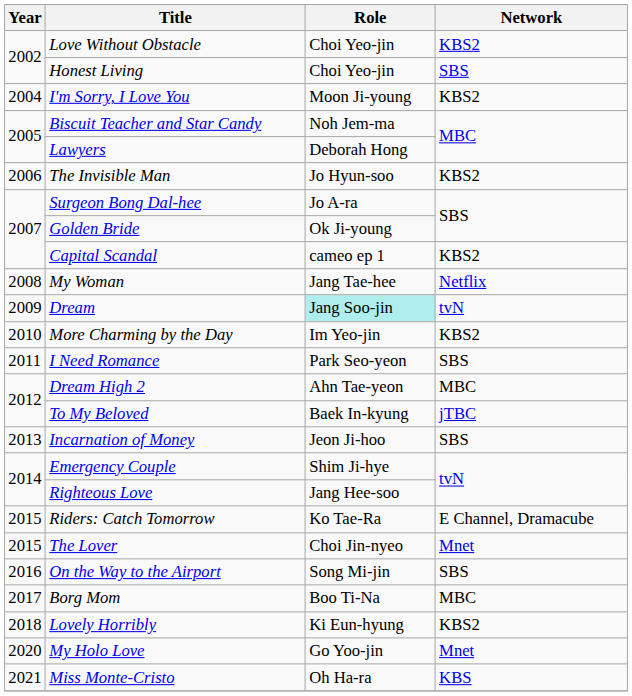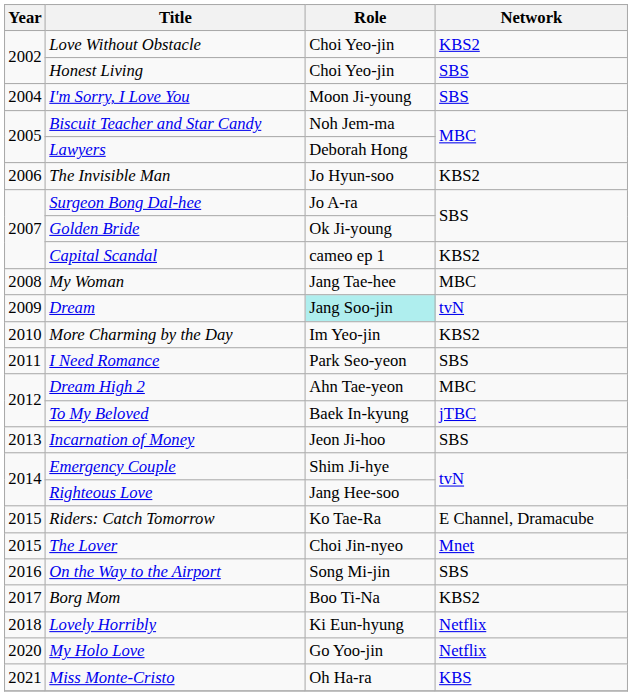 <table class="wikitable" style="width:600px">
 <tr>
 <th width=10>Year</th>
 <th>Title</th>
 <th>Role</th>
 <th>Network</th>
 </tr>
 <tr>
 <td rowspan=2>2002</td>
 <td><em>Love Without Obstacle</em></td>
 <td>Choi Yeo-jin</td>
 <td><a href='#'>KBS2</a></td>
 </tr>
 <tr>
 <td><em>Honest Living</em></td>
 <td>Choi Yeo-jin</td>
 <td><a href='#'>SBS</a></td>
 </tr>
 <tr>
 <td>2004</td>
 <td><em><a href='#'>I'm Sorry, I Love You</a></em></td>
 <td>Moon Ji-young</td>
-<td>KBS2</td>
+<td><a href='#'>SBS</a></td>
 </tr>
 <tr>
 <td rowspan=2>2005</td>
 <td><em><a href='#'>Biscuit Teacher and Star Candy</a></em></td>
 <td>Noh Jem-ma</td>
 <td rowspan=2><a href='#'>MBC</a></td>
 </tr>
 <tr>
 <td><em><a href='#'>Lawyers</a></em></td>
 <td>Deborah Hong</td>
 </tr>
 <tr>
 <td>2006</td>
 <td><em>The Invisible Man</em></td>
 <td>Jo Hyun-soo</td>
 <td>KBS2</td>
 </tr>
 <tr>
 <td rowspan=3>2007</td>
 <td><em><a href='#'>Surgeon Bong Dal-hee</a></em></td>
 <td>Jo A-ra</td>
 <td Rowspan=2>SBS</td>
 </tr>
 <tr>
 <td><em><a href='#'>Golden Bride</a></em></td>
 <td>Ok Ji-young</td>
 </tr>
 <tr>
 <td><em><a href='#'>Capital Scandal</a></em></td>
 <td>cameo ep 1</td>
 <td>KBS2</td>
 </tr>
 <tr>
 <td>2008</td>
 <td><em>My Woman</em></td>
 <td>Jang Tae-hee</td>
-<td><a href='#'>Netflix</a></td>
+<td>MBC</td>
 </tr>
 <tr>
 <td>2009</td>
 <td><em><a href='#'>Dream</a></em></td>
 <td style="background: paleturquoise;">Jang Soo-jin</td>
 <td><a href='#'>tvN</a></td>
 </tr>
 <tr>
 <td>2010</td>
 <td><em>More Charming by the Day</em></td>
 <td>Im Yeo-jin</td>
 <td>KBS2</td>
 </tr>
 <tr>
 <td>2011</td>
 <td><em><a href='#'>I Need Romance</a></em></td>
 <td>Park Seo-yeon</td>
 <td>SBS</td>
 </tr>
 <tr>
 <td rowspan=2>2012</td>
 <td><em><a href='#'>Dream High 2</a></em></td>
 <td>Ahn Tae-yeon</td>
 <td>MBC</td>
 </tr>
 <tr>
 <td><em><a href='#'>To My Beloved</a></em></td>
 <td>Baek In-kyung</td>
 <td><a href='#'>jTBC</a></td>
 </tr>
 <tr>
 <td>2013</td>
 <td><em><a href='#'>Incarnation of Money</a></em></td>
 <td>Jeon Ji-hoo</td>
 <td>SBS</td>
 </tr>
 <tr>
 <td rowspan=2>2014</td>
 <td><em><a href='#'>Emergency Couple</a></em></td>
 <td>Shim Ji-hye</td>
 <td rowspan=2><a href='#'>tvN</a></td>
 </tr>
 <tr>
 <td><em><a href='#'>Righteous Love</a></em></td>
 <td>Jang Hee-soo</td>
 </tr>
 <tr>
 <td>2015</td>
 <td><em>Riders: Catch Tomorrow</em></td>
 <td>Ko Tae-Ra</td>
 <td>E Channel, Dramacube</td>
 </tr>
 <tr>
 <td>2015</td>
 <td><em><a href='#'>The Lover</a></em></td>
 <td>Choi Jin-nyeo</td>
 <td><a href='#'>Mnet</a></td>
 </tr>
 <tr>
 <td>2016</td>
 <td><em><a href='#'>On the Way to the Airport</a></em></td>
 <td>Song Mi-jin</td>
 <td>SBS</td>
 </tr>
 <tr>
 <td>2017</td>
 <td><em>Borg Mom</em></td>
 <td>Boo Ti-Na</td>
-<td>MBC</td>
+<td>KBS2</td>
 </tr>
 <tr>
 <td>2018</td>
 <td><em><a href='#'>Lovely Horribly</a></em></td>
 <td>Ki Eun-hyung</td>
-<td>KBS2</td>
+<td><a href='#'>Netflix</a></td>
 </tr>
 <tr>
 <td>2020</td>
 <td><em><a href='#'>My Holo Love</a></em></td>
 <td>Go Yoo-jin</td>
-<td><a href='#'>Mnet</a></td>
+<td><a href='#'>Netflix</a></td>
 </tr>
 <tr>
 <td>2021</td>
 <td><em><a href='#'>Miss Monte-Cristo</a></em></td>
 <td>Oh Ha-ra</td>
 <td><a href='#'>KBS</a></td>
 </tr>
 <tr>
 </tr>
 </table>
